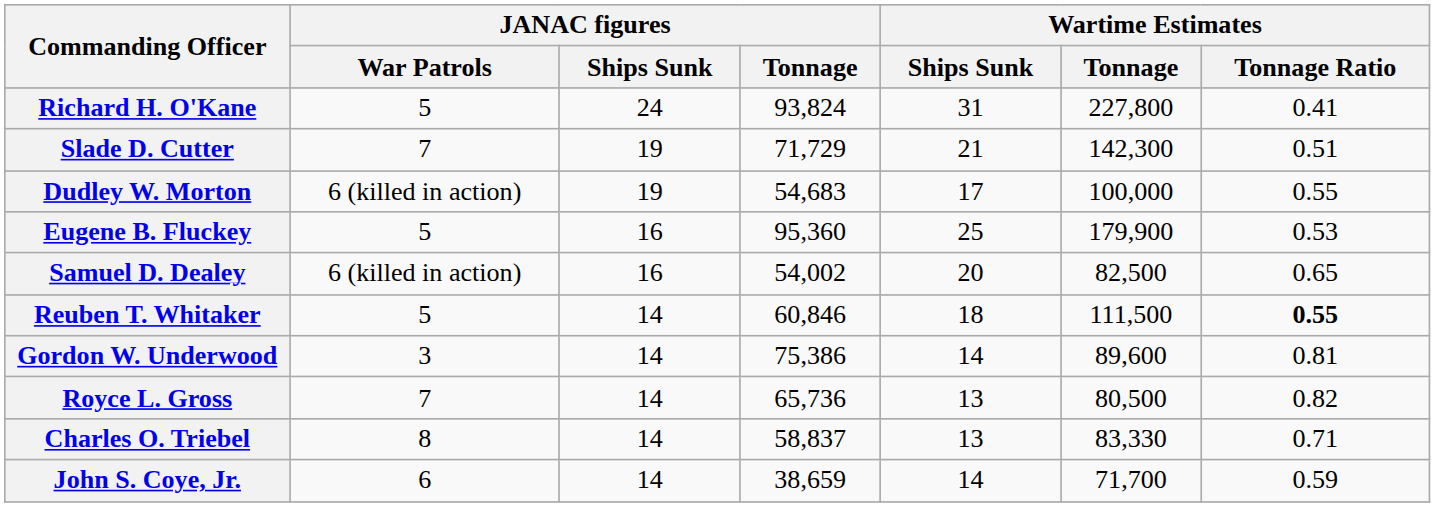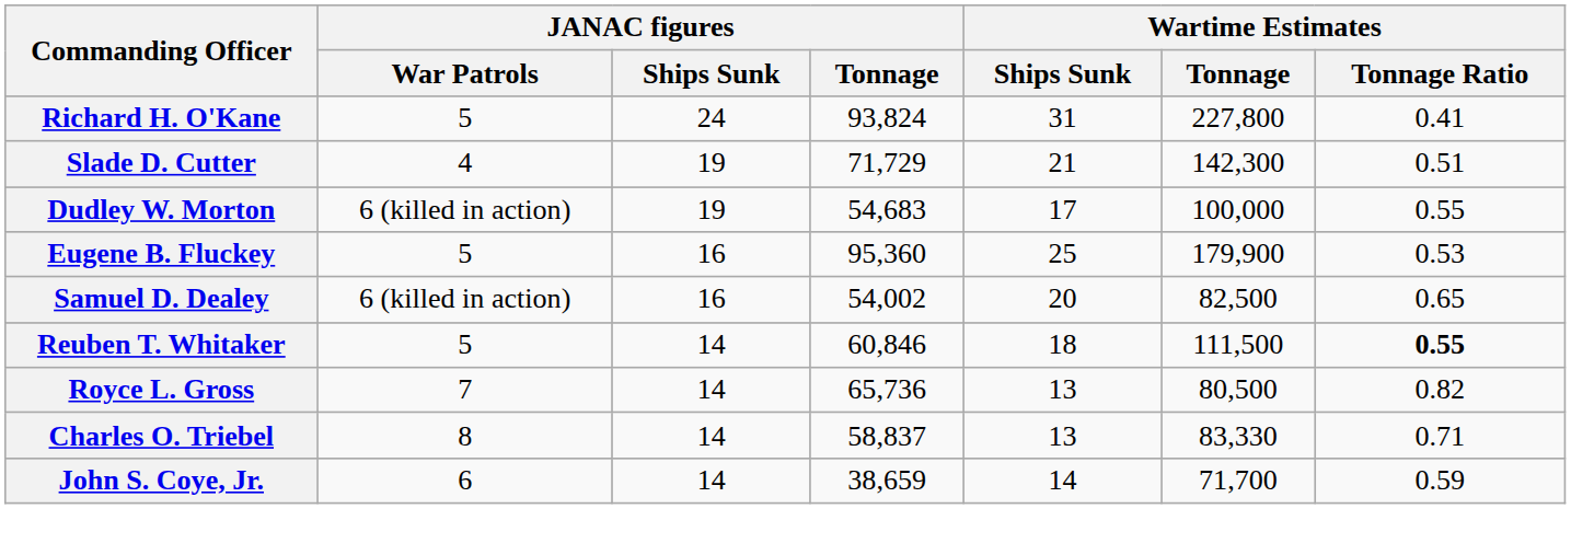 <table class="wikitable" style="text-align:center" width=99%>
 <tr>
 <th rowspan="2" width="20%">Commanding Officer</th>
 <th colspan="3" align="center">JANAC figures</th>
 <th colspan="3" align="center">Wartime Estimates</th>
 </tr>
 <tr>
 <th align="center">War Patrols</th>
 <th align="center">Ships Sunk</th>
 <th align="center">Tonnage</th>
 <th align="center">Ships Sunk</th>
 <th align="center">Tonnage</th>
 <th align="center">Tonnage Ratio</th>
 </tr>
 <tr>
 <th><a href='#'>Richard H. O'Kane</a></th>
 <td>5</td>
 <td>24</td>
 <td>93,824</td>
 <td>31</td>
 <td>227,800</td>
 <td>0.41</td>
 </tr>
 <tr>
 <th><a href='#'>Slade D. Cutter</a></th>
-<td>7</td>
+<td>4</td>
 <td>19</td>
 <td>71,729</td>
 <td>21</td>
 <td>142,300</td>
 <td>0.51</td>
 </tr>
 <tr>
 <th><a href='#'>Dudley W. Morton</a></th>
 <td>6 (killed in action)</td>
 <td>19</td>
 <td>54,683</td>
 <td>17</td>
 <td>100,000</td>
 <td>0.55</td>
 </tr>
 <tr>
 <th><a href='#'>Eugene B. Fluckey</a></th>
 <td>5</td>
 <td>16</td>
 <td>95,360</td>
 <td>25</td>
 <td>179,900</td>
 <td>0.53</td>
 </tr>
 <tr>
 <th><a href='#'>Samuel D. Dealey</a></th>
 <td>6 (killed in action)</td>
 <td>16</td>
 <td>54,002</td>
 <td>20</td>
 <td>82,500</td>
 <td>0.65</td>
 </tr>
 <tr>
 <th><a href='#'>Reuben T. Whitaker</a></th>
 <td>5</td>
 <td>14</td>
 <td>60,846</td>
 <td>18</td>
 <td>111,500</td>
 <td><strong>0.55</strong></td>
 </tr>
 <tr>
-<th><a href='#'>Gordon W. Underwood</a></th>
-<td>3</td>
-<td>14</td>
-<td>75,386</td>
-<td>14</td>
-<td>89,600</td>
-<td>0.81</td>
-</tr>
-<tr>
 <th><a href='#'>Royce L. Gross</a></th>
 <td>7</td>
 <td>14</td>
 <td>65,736</td>
 <td>13</td>
 <td>80,500</td>
 <td>0.82</td>
 </tr>
 <tr>
 <th><a href='#'>Charles O. Triebel</a></th>
 <td>8</td>
 <td>14</td>
 <td>58,837</td>
 <td>13</td>
 <td>83,330</td>
 <td>0.71</td>
 </tr>
 <tr>
 <th><a href='#'>John S. Coye, Jr.</a></th>
 <td>6</td>
 <td>14</td>
 <td>38,659</td>
 <td>14</td>
 <td>71,700</td>
 <td>0.59</td>
 </tr>
 </table>
